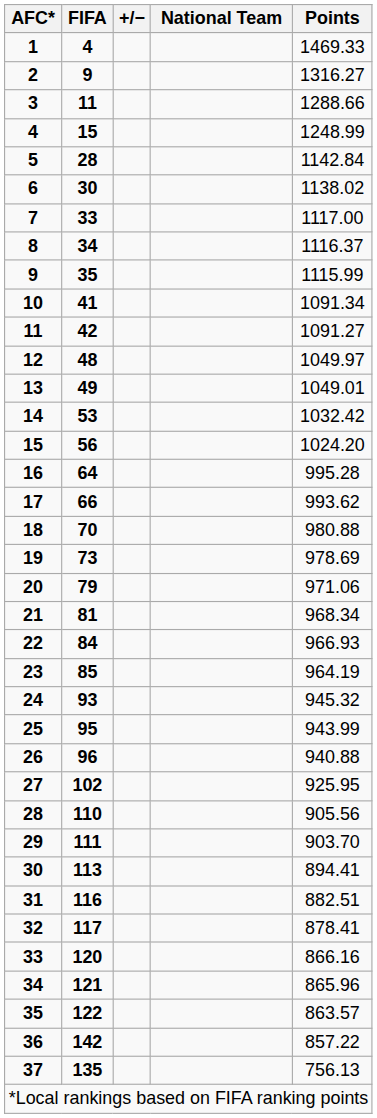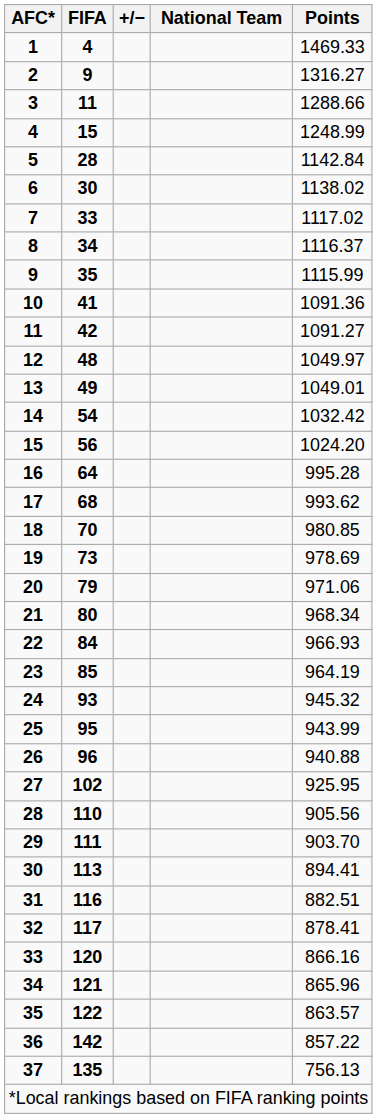 <table class="wikitable" style="text-align: center;">
 <tr>
 <th>AFC*</th>
 <th>FIFA</th>
 <th>+/−</th>
 <th>National Team</th>
 <th>Points</th>
 </tr>
 <tr>
 <td><strong>1</strong></td>
 <td><strong>4</strong></td>
 <td></td>
 <td align=left></td>
 <td>1469.33</td>
 </tr>
 <tr>
 <td><strong>2</strong></td>
 <td><strong>9</strong></td>
 <td></td>
 <td align=left></td>
 <td>1316.27</td>
 </tr>
 <tr>
 <td><strong>3</strong></td>
 <td><strong>11</strong></td>
 <td></td>
 <td align=left></td>
 <td>1288.66</td>
 </tr>
 <tr>
 <td><strong>4</strong></td>
 <td><strong>15</strong></td>
 <td></td>
 <td align=left></td>
 <td>1248.99</td>
 </tr>
 <tr>
 <td><strong>5</strong></td>
 <td><strong>28</strong></td>
 <td></td>
 <td align=left></td>
 <td>1142.84</td>
 </tr>
 <tr>
 <td><strong>6</strong></td>
 <td><strong>30</strong></td>
 <td></td>
 <td align=left></td>
 <td>1138.02</td>
 </tr>
 <tr>
 <td><strong>7</strong></td>
 <td><strong>33</strong></td>
 <td></td>
 <td align=left></td>
-<td>1117.00</td>
+<td>1117.02</td>
 </tr>
 <tr>
 <td><strong>8</strong></td>
 <td><strong>34</strong></td>
 <td></td>
 <td align=left></td>
 <td>1116.37</td>
 </tr>
 <tr>
 <td><strong>9</strong></td>
 <td><strong>35</strong></td>
 <td></td>
 <td align=left></td>
 <td>1115.99</td>
 </tr>
 <tr>
 <td><strong>10</strong></td>
 <td><strong>41</strong></td>
 <td></td>
 <td align=left></td>
-<td>1091.34</td>
+<td>1091.36</td>
 </tr>
 <tr>
 <td><strong>11</strong></td>
 <td><strong>42</strong></td>
 <td></td>
 <td align=left></td>
 <td>1091.27</td>
 </tr>
 <tr>
 <td><strong>12</strong></td>
 <td><strong>48</strong></td>
 <td></td>
 <td align=left></td>
 <td>1049.97</td>
 </tr>
 <tr>
 <td><strong>13</strong></td>
 <td><strong>49</strong></td>
 <td></td>
 <td align=left></td>
 <td>1049.01</td>
 </tr>
 <tr>
 <td><strong>14</strong></td>
-<td><strong>53</strong></td>
+<td><strong>54</strong></td>
 <td></td>
 <td align=left></td>
 <td>1032.42</td>
 </tr>
 <tr>
 <td><strong>15</strong></td>
 <td><strong>56</strong></td>
 <td></td>
 <td align=left></td>
 <td>1024.20</td>
 </tr>
 <tr>
 <td><strong>16</strong></td>
 <td><strong>64</strong></td>
 <td></td>
 <td align=left></td>
 <td>995.28</td>
 </tr>
 <tr>
 <td><strong>17</strong></td>
-<td><strong>66</strong></td>
+<td><strong>68</strong></td>
 <td></td>
 <td align=left></td>
 <td>993.62</td>
 </tr>
 <tr>
 <td><strong>18</strong></td>
 <td><strong>70</strong></td>
 <td></td>
 <td align=left></td>
-<td>980.88</td>
+<td>980.85</td>
 </tr>
 <tr>
 <td><strong>19</strong></td>
 <td><strong>73</strong></td>
 <td></td>
 <td align=left></td>
 <td>978.69</td>
 </tr>
 <tr>
 <td><strong>20</strong></td>
 <td><strong>79</strong></td>
 <td></td>
 <td align=left></td>
 <td>971.06</td>
 </tr>
 <tr>
 <td><strong>21</strong></td>
-<td><strong>81</strong></td>
+<td><strong>80</strong></td>
 <td></td>
 <td align=left></td>
 <td>968.34</td>
 </tr>
 <tr>
 <td><strong>22</strong></td>
 <td><strong>84</strong></td>
 <td></td>
 <td align=left></td>
 <td>966.93</td>
 </tr>
 <tr>
 <td><strong>23</strong></td>
 <td><strong>85</strong></td>
 <td></td>
 <td align=left></td>
 <td>964.19</td>
 </tr>
 <tr>
 <td><strong>24</strong></td>
 <td><strong>93</strong></td>
 <td></td>
 <td align=left></td>
 <td>945.32</td>
 </tr>
 <tr>
 <td><strong>25</strong></td>
 <td><strong>95</strong></td>
 <td></td>
 <td align=left></td>
 <td>943.99</td>
 </tr>
 <tr>
 <td><strong>26</strong></td>
 <td><strong>96</strong></td>
 <td></td>
 <td align=left></td>
 <td>940.88</td>
 </tr>
 <tr>
 <td><strong>27</strong></td>
 <td><strong>102</strong></td>
 <td></td>
 <td align=left></td>
 <td>925.95</td>
 </tr>
 <tr>
 <td><strong>28</strong></td>
 <td><strong>110</strong></td>
 <td></td>
 <td align=left></td>
 <td>905.56</td>
 </tr>
 <tr>
 <td><strong>29</strong></td>
 <td><strong>111</strong></td>
 <td></td>
 <td align=left></td>
 <td>903.70</td>
 </tr>
 <tr>
 <td><strong>30</strong></td>
 <td><strong>113</strong></td>
 <td></td>
 <td align=left></td>
 <td>894.41</td>
 </tr>
 <tr>
 <td><strong>31</strong></td>
 <td><strong>116</strong></td>
 <td></td>
 <td align=left></td>
 <td>882.51</td>
 </tr>
 <tr>
 <td><strong>32</strong></td>
 <td><strong>117</strong></td>
 <td></td>
 <td align=left></td>
 <td>878.41</td>
 </tr>
 <tr>
 <td><strong>33</strong></td>
 <td><strong>120</strong></td>
 <td></td>
 <td align=left></td>
 <td>866.16</td>
 </tr>
 <tr>
 <td><strong>34</strong></td>
 <td><strong>121</strong></td>
 <td></td>
 <td align=left></td>
 <td>865.96</td>
 </tr>
 <tr>
 <td><strong>35</strong></td>
 <td><strong>122</strong></td>
 <td></td>
 <td align=left></td>
 <td>863.57</td>
 </tr>
 <tr>
 <td><strong>36</strong></td>
 <td><strong>142</strong></td>
 <td></td>
 <td align=left></td>
 <td>857.22</td>
 </tr>
 <tr>
 <td><strong>37</strong></td>
 <td><strong>135</strong></td>
 <td></td>
 <td align=left></td>
 <td>756.13</td>
 </tr>
 <tr>
 <td colspan=5>*Local rankings based on FIFA ranking points</td>
 </tr>
 </table>
